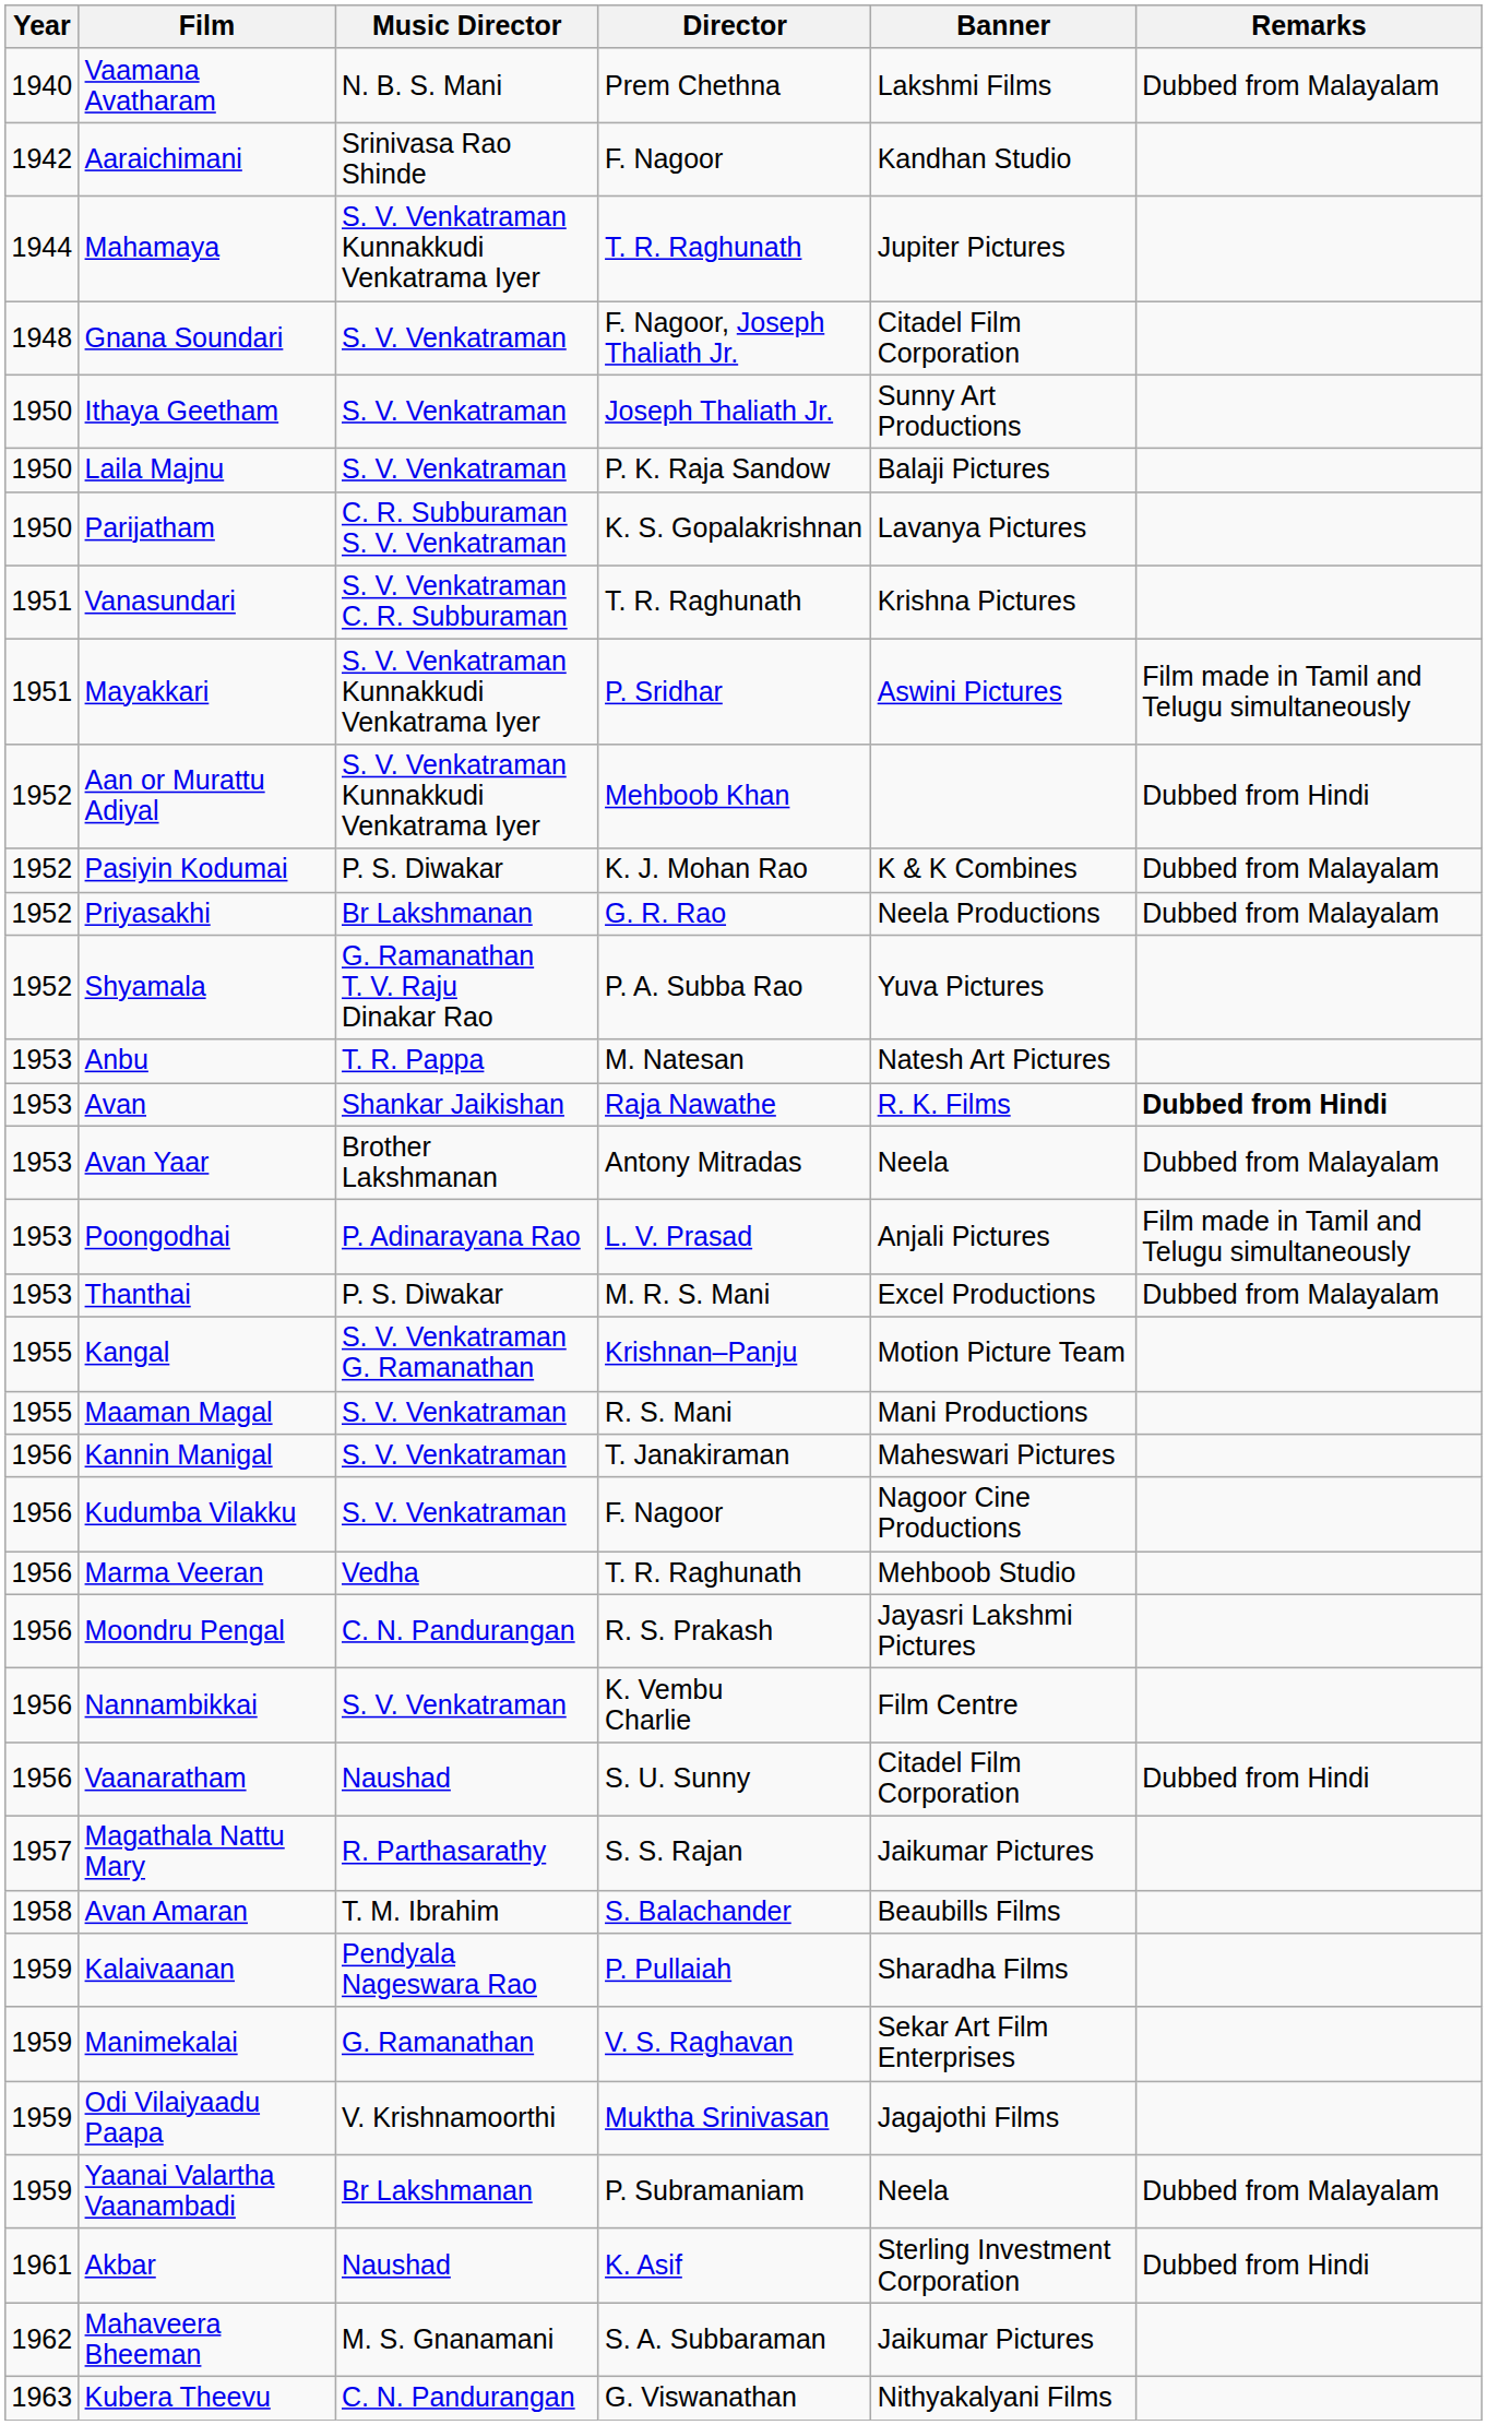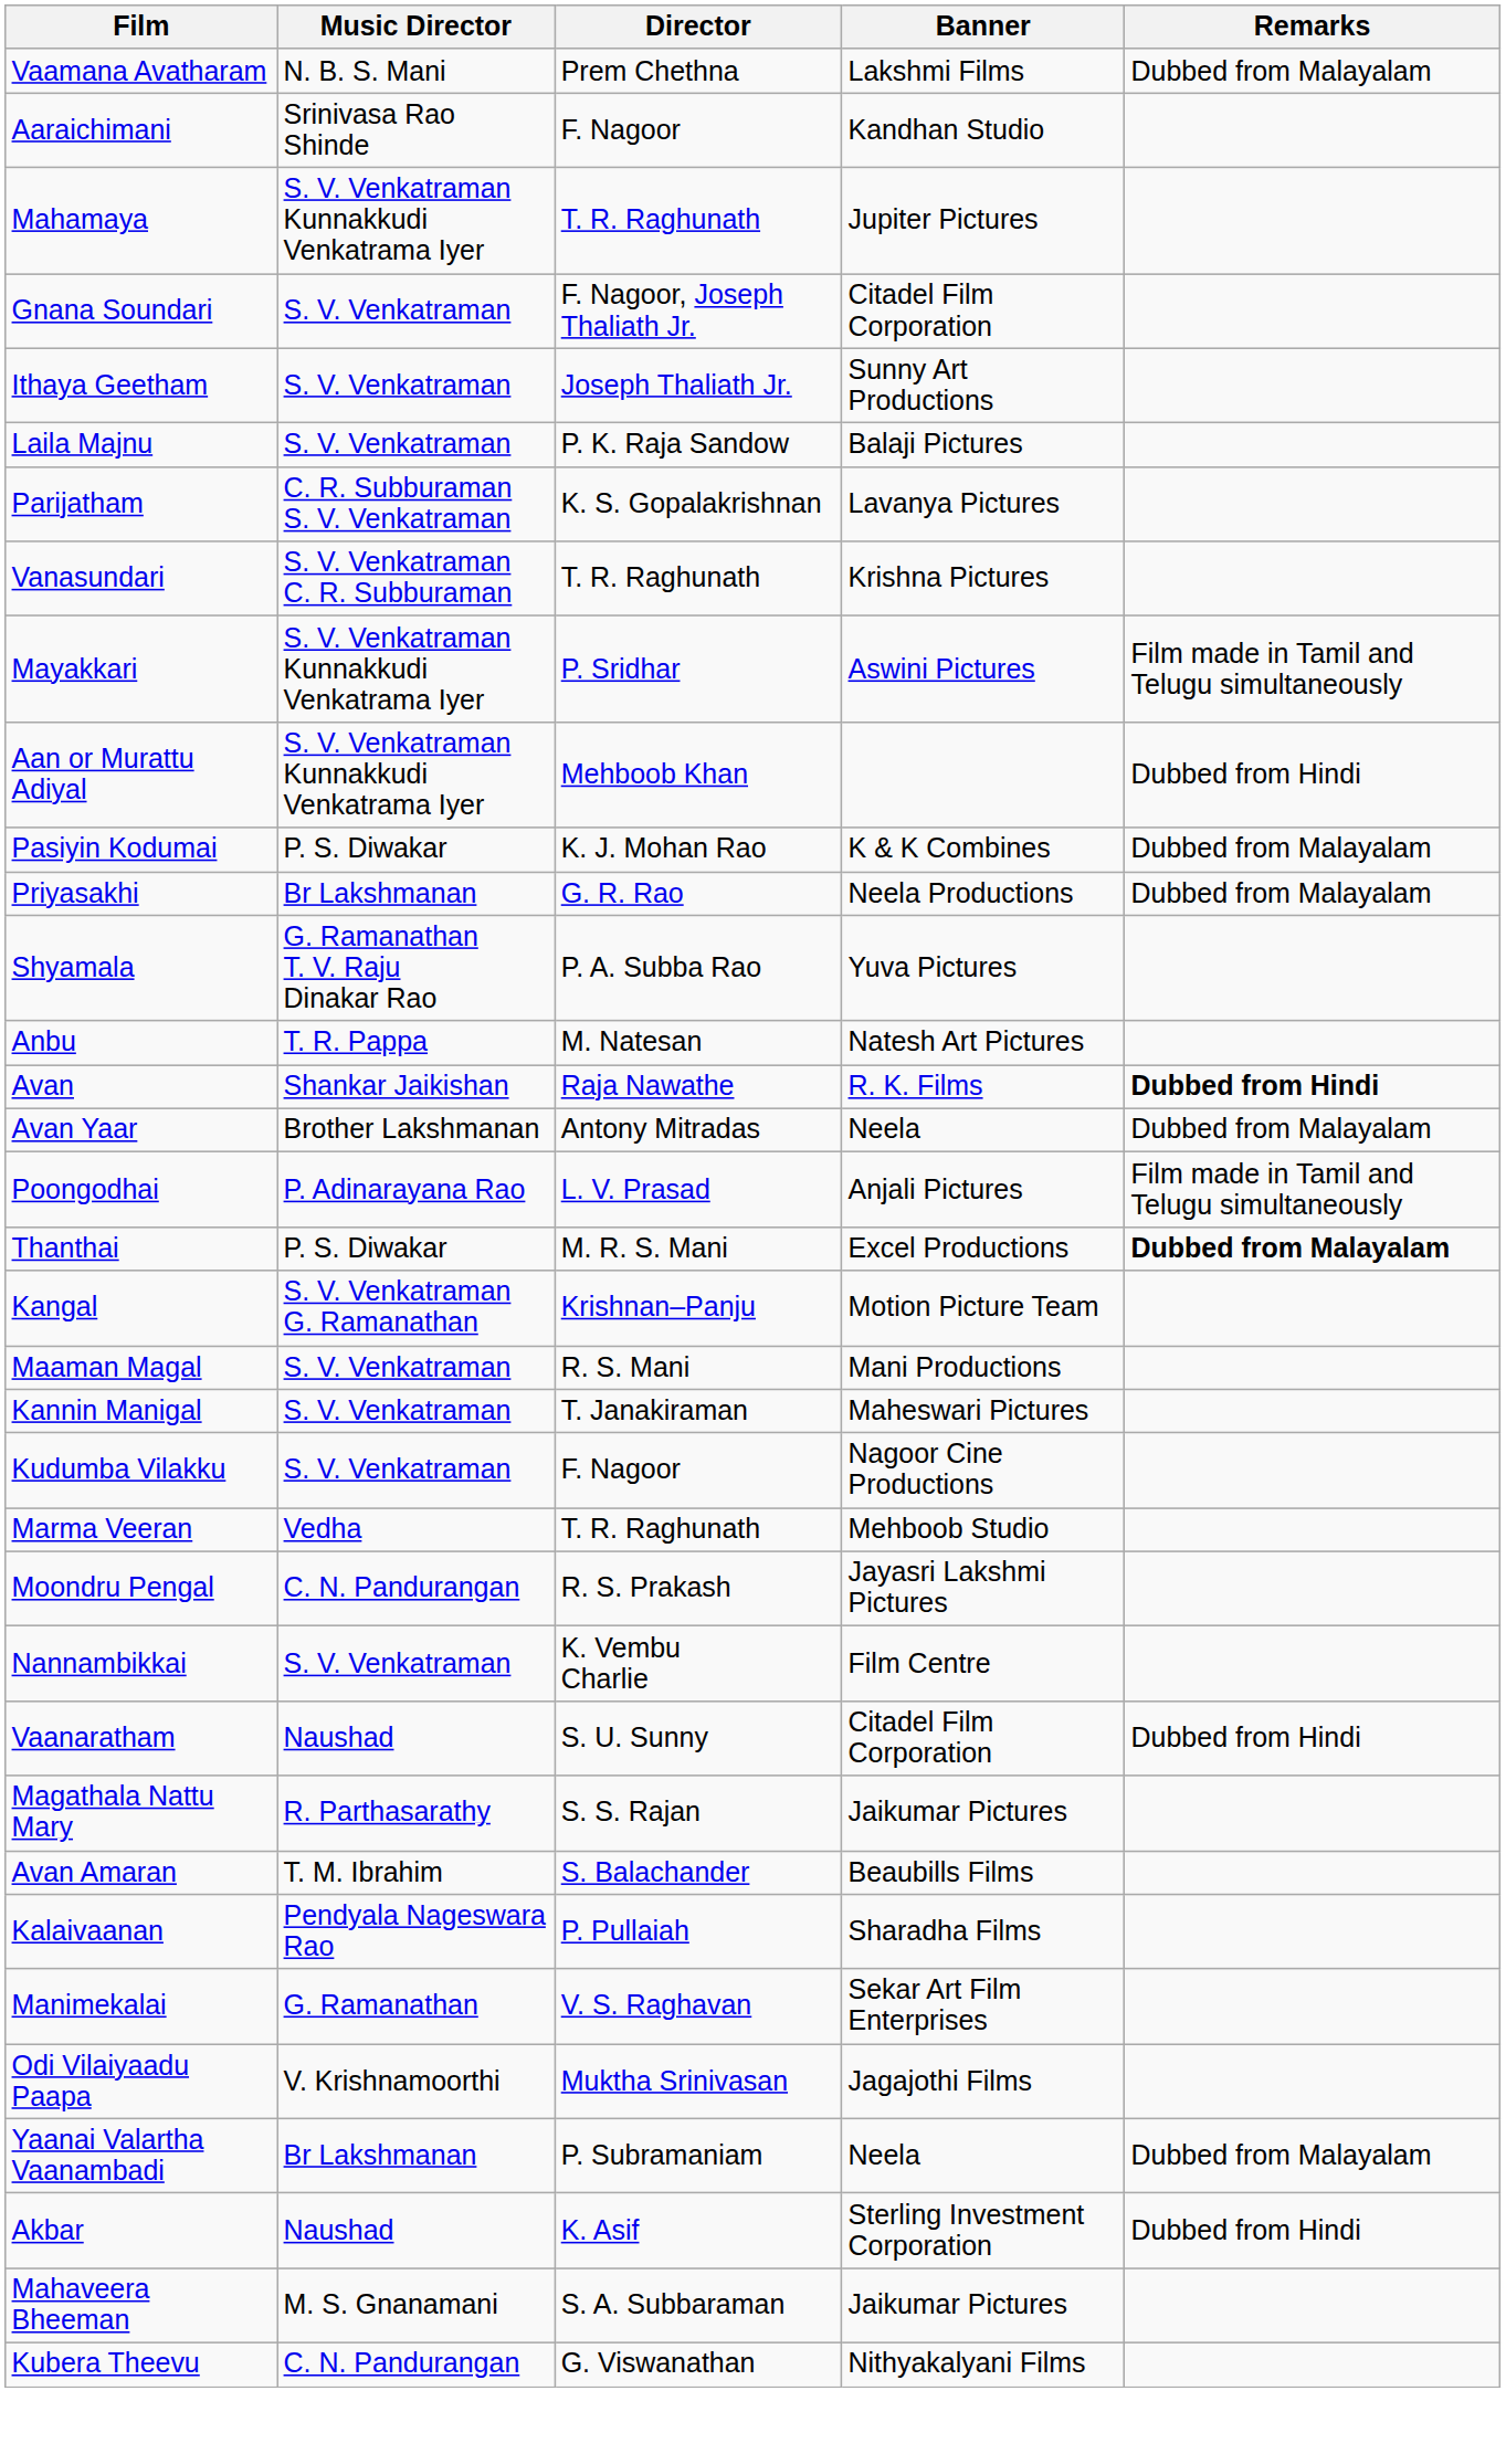 <table class="wikitable">
 <tr>
-<th>Year</th>
 <th>Film</th>
 <th>Music Director</th>
 <th>Director</th>
 <th>Banner</th>
 <th>Remarks</th>
 </tr>
 <tr --->
-<td>1940</td>
 <td><a href='#'>Vaamana Avatharam</a></td>
 <td>N. B. S. Mani</td>
 <td>Prem Chethna</td>
 <td>Lakshmi Films</td>
 <td>Dubbed from Malayalam</td>
 </tr>
 <tr>
-<td>1942</td>
 <td><a href='#'>Aaraichimani</a></td>
 <td>Srinivasa Rao Shinde</td>
 <td>F. Nagoor</td>
 <td>Kandhan Studio</td>
 <td></td>
 </tr>
 <tr>
-<td>1944</td>
 <td><a href='#'>Mahamaya</a></td>
 <td><a href='#'>S. V. Venkatraman</a><br>Kunnakkudi Venkatrama Iyer</td>
 <td><a href='#'>T. R. Raghunath</a></td>
 <td>Jupiter Pictures</td>
 <td></td>
 </tr>
 <tr>
-<td>1948</td>
 <td><a href='#'>Gnana Soundari</a></td>
 <td><a href='#'>S. V. Venkatraman</a></td>
 <td>F. Nagoor, <a href='#'>Joseph Thaliath Jr.</a></td>
 <td>Citadel Film Corporation</td>
 <td></td>
 </tr>
 <tr>
-<td>1950</td>
 <td><a href='#'>Ithaya Geetham</a></td>
 <td><a href='#'>S. V. Venkatraman</a></td>
 <td><a href='#'>Joseph Thaliath Jr.</a></td>
 <td>Sunny Art Productions</td>
 <td></td>
 </tr>
 <tr>
-<td>1950</td>
 <td><a href='#'>Laila Majnu</a></td>
 <td><a href='#'>S. V. Venkatraman</a></td>
 <td>P. K. Raja Sandow</td>
 <td>Balaji Pictures</td>
 <td></td>
 </tr>
 <tr>
-<td>1950</td>
 <td><a href='#'>Parijatham</a></td>
 <td><a href='#'>C. R. Subburaman</a><br><a href='#'>S. V. Venkatraman</a></td>
 <td>K. S. Gopalakrishnan</td>
 <td>Lavanya Pictures</td>
 <td></td>
 </tr>
 <tr>
-<td>1951</td>
 <td><a href='#'>Vanasundari</a></td>
 <td><a href='#'>S. V. Venkatraman</a><br><a href='#'>C. R. Subburaman</a></td>
 <td>T. R. Raghunath</td>
 <td>Krishna Pictures</td>
 <td></td>
 </tr>
 <tr>
-<td>1951</td>
 <td><a href='#'>Mayakkari</a></td>
 <td><a href='#'>S. V. Venkatraman</a><br>Kunnakkudi Venkatrama Iyer</td>
 <td><a href='#'>P. Sridhar</a></td>
 <td><a href='#'>Aswini Pictures</a></td>
 <td>Film made in Tamil and Telugu simultaneously</td>
 </tr>
 <tr>
-<td>1952</td>
 <td><a href='#'>Aan or Murattu Adiyal</a></td>
 <td><a href='#'>S. V. Venkatraman</a><br>Kunnakkudi Venkatrama Iyer</td>
 <td><a href='#'>Mehboob Khan</a></td>
 <td></td>
 <td>Dubbed from Hindi</td>
 </tr>
 <tr>
-<td>1952</td>
 <td><a href='#'>Pasiyin Kodumai</a></td>
 <td>P. S. Diwakar</td>
 <td>K. J. Mohan Rao</td>
 <td>K & K Combines</td>
 <td>Dubbed from Malayalam</td>
 </tr>
 <tr>
-<td>1952</td>
 <td><a href='#'>Priyasakhi</a></td>
 <td><a href='#'>Br Lakshmanan</a></td>
 <td><a href='#'>G. R. Rao</a></td>
 <td>Neela Productions</td>
 <td>Dubbed from Malayalam</td>
 </tr>
 <tr>
-<td>1952</td>
 <td><a href='#'>Shyamala</a></td>
 <td><a href='#'>G. Ramanathan</a><br><a href='#'>T. V. Raju</a><br>Dinakar Rao</td>
 <td>P. A. Subba Rao</td>
 <td>Yuva Pictures</td>
 <td></td>
 </tr>
 <tr>
-<td>1953</td>
 <td><a href='#'>Anbu</a></td>
 <td><a href='#'>T. R. Pappa</a></td>
 <td>M. Natesan</td>
 <td>Natesh Art Pictures</td>
 <td></td>
 </tr>
 <tr>
-<td>1953</td>
 <td><a href='#'>Avan</a></td>
 <td><a href='#'>Shankar Jaikishan</a></td>
 <td><a href='#'>Raja Nawathe</a></td>
 <td><a href='#'>R. K. Films</a></td>
 <td><strong>Dubbed from Hindi</strong></td>
 </tr>
 <tr>
-<td>1953</td>
 <td><a href='#'>Avan Yaar</a></td>
 <td>Brother Lakshmanan</td>
 <td>Antony Mitradas</td>
 <td>Neela</td>
 <td>Dubbed from Malayalam</td>
 </tr>
 <tr>
-<td>1953</td>
 <td><a href='#'>Poongodhai</a></td>
 <td><a href='#'>P. Adinarayana Rao</a></td>
 <td><a href='#'>L. V. Prasad</a></td>
 <td>Anjali Pictures</td>
 <td>Film made in Tamil and Telugu simultaneously</td>
 </tr>
 <tr>
-<td>1953</td>
 <td><a href='#'>Thanthai</a></td>
 <td>P. S. Diwakar</td>
 <td>M. R. S. Mani</td>
 <td>Excel Productions</td>
-<td>Dubbed from Malayalam</td>
+<td><strong>Dubbed from Malayalam</strong></td>
 </tr>
 <tr>
-<td>1955</td>
 <td><a href='#'>Kangal</a></td>
 <td><a href='#'>S. V. Venkatraman</a><br><a href='#'>G. Ramanathan</a></td>
 <td><a href='#'>Krishnan–Panju</a></td>
 <td>Motion Picture Team</td>
 <td></td>
 </tr>
 <tr>
-<td>1955</td>
 <td><a href='#'>Maaman Magal</a></td>
 <td><a href='#'>S. V. Venkatraman</a></td>
 <td>R. S. Mani</td>
 <td>Mani Productions</td>
 <td></td>
 </tr>
 <tr>
-<td>1956</td>
 <td><a href='#'>Kannin Manigal</a></td>
 <td><a href='#'>S. V. Venkatraman</a></td>
 <td>T. Janakiraman</td>
 <td>Maheswari Pictures</td>
 <td></td>
 </tr>
 <tr>
-<td>1956</td>
 <td><a href='#'>Kudumba Vilakku</a></td>
 <td><a href='#'>S. V. Venkatraman</a></td>
 <td>F. Nagoor</td>
 <td>Nagoor Cine Productions</td>
 <td></td>
 </tr>
 <tr>
-<td>1956</td>
 <td><a href='#'>Marma Veeran</a></td>
 <td><a href='#'>Vedha</a></td>
 <td>T. R. Raghunath</td>
 <td>Mehboob Studio</td>
 <td></td>
 </tr>
 <tr>
-<td>1956</td>
 <td><a href='#'>Moondru Pengal</a></td>
 <td><a href='#'>C. N. Pandurangan</a></td>
 <td>R. S. Prakash</td>
 <td>Jayasri Lakshmi Pictures</td>
 <td></td>
 </tr>
 <tr>
-<td>1956</td>
 <td><a href='#'>Nannambikkai</a></td>
 <td><a href='#'>S. V. Venkatraman</a></td>
 <td>K. Vembu<br>Charlie</td>
 <td>Film Centre</td>
 <td></td>
 </tr>
 <tr>
-<td>1956</td>
 <td><a href='#'>Vaanaratham</a></td>
 <td><a href='#'>Naushad</a></td>
 <td>S. U. Sunny</td>
 <td>Citadel Film Corporation</td>
 <td>Dubbed from Hindi</td>
 </tr>
 <tr>
-<td>1957</td>
 <td><a href='#'>Magathala Nattu Mary</a></td>
 <td><a href='#'>R. Parthasarathy</a></td>
 <td>S. S. Rajan</td>
 <td>Jaikumar Pictures</td>
 <td></td>
 </tr>
 <tr>
-<td>1958</td>
 <td><a href='#'>Avan Amaran</a></td>
 <td>T. M. Ibrahim</td>
 <td><a href='#'>S. Balachander</a></td>
 <td>Beaubills Films</td>
 <td></td>
 </tr>
 <tr>
-<td>1959</td>
 <td><a href='#'>Kalaivaanan</a></td>
 <td><a href='#'>Pendyala Nageswara Rao</a></td>
 <td><a href='#'>P. Pullaiah</a></td>
 <td>Sharadha Films</td>
 <td></td>
 </tr>
 <tr>
-<td>1959</td>
 <td><a href='#'>Manimekalai</a></td>
 <td><a href='#'>G. Ramanathan</a></td>
 <td><a href='#'>V. S. Raghavan</a></td>
 <td>Sekar Art Film Enterprises</td>
 <td></td>
 </tr>
 <tr>
-<td>1959</td>
 <td><a href='#'>Odi Vilaiyaadu Paapa</a></td>
 <td>V. Krishnamoorthi</td>
 <td><a href='#'>Muktha Srinivasan</a></td>
 <td>Jagajothi Films</td>
 <td></td>
 </tr>
 <tr>
-<td>1959</td>
 <td><a href='#'>Yaanai Valartha Vaanambadi</a></td>
 <td><a href='#'>Br Lakshmanan</a></td>
 <td>P. Subramaniam</td>
 <td>Neela</td>
 <td>Dubbed from Malayalam</td>
 </tr>
 <tr>
-<td>1961</td>
 <td><a href='#'>Akbar</a></td>
 <td><a href='#'>Naushad</a></td>
 <td><a href='#'>K. Asif</a></td>
 <td>Sterling Investment Corporation</td>
 <td>Dubbed from Hindi</td>
 </tr>
 <tr>
-<td>1962</td>
 <td><a href='#'>Mahaveera Bheeman</a></td>
 <td>M. S. Gnanamani</td>
 <td>S. A. Subbaraman</td>
 <td>Jaikumar Pictures</td>
 <td></td>
 </tr>
 <tr>
-<td>1963</td>
 <td><a href='#'>Kubera Theevu</a></td>
 <td><a href='#'>C. N. Pandurangan</a></td>
 <td>G. Viswanathan</td>
 <td>Nithyakalyani Films</td>
 <td></td>
 </tr>
 </table>
